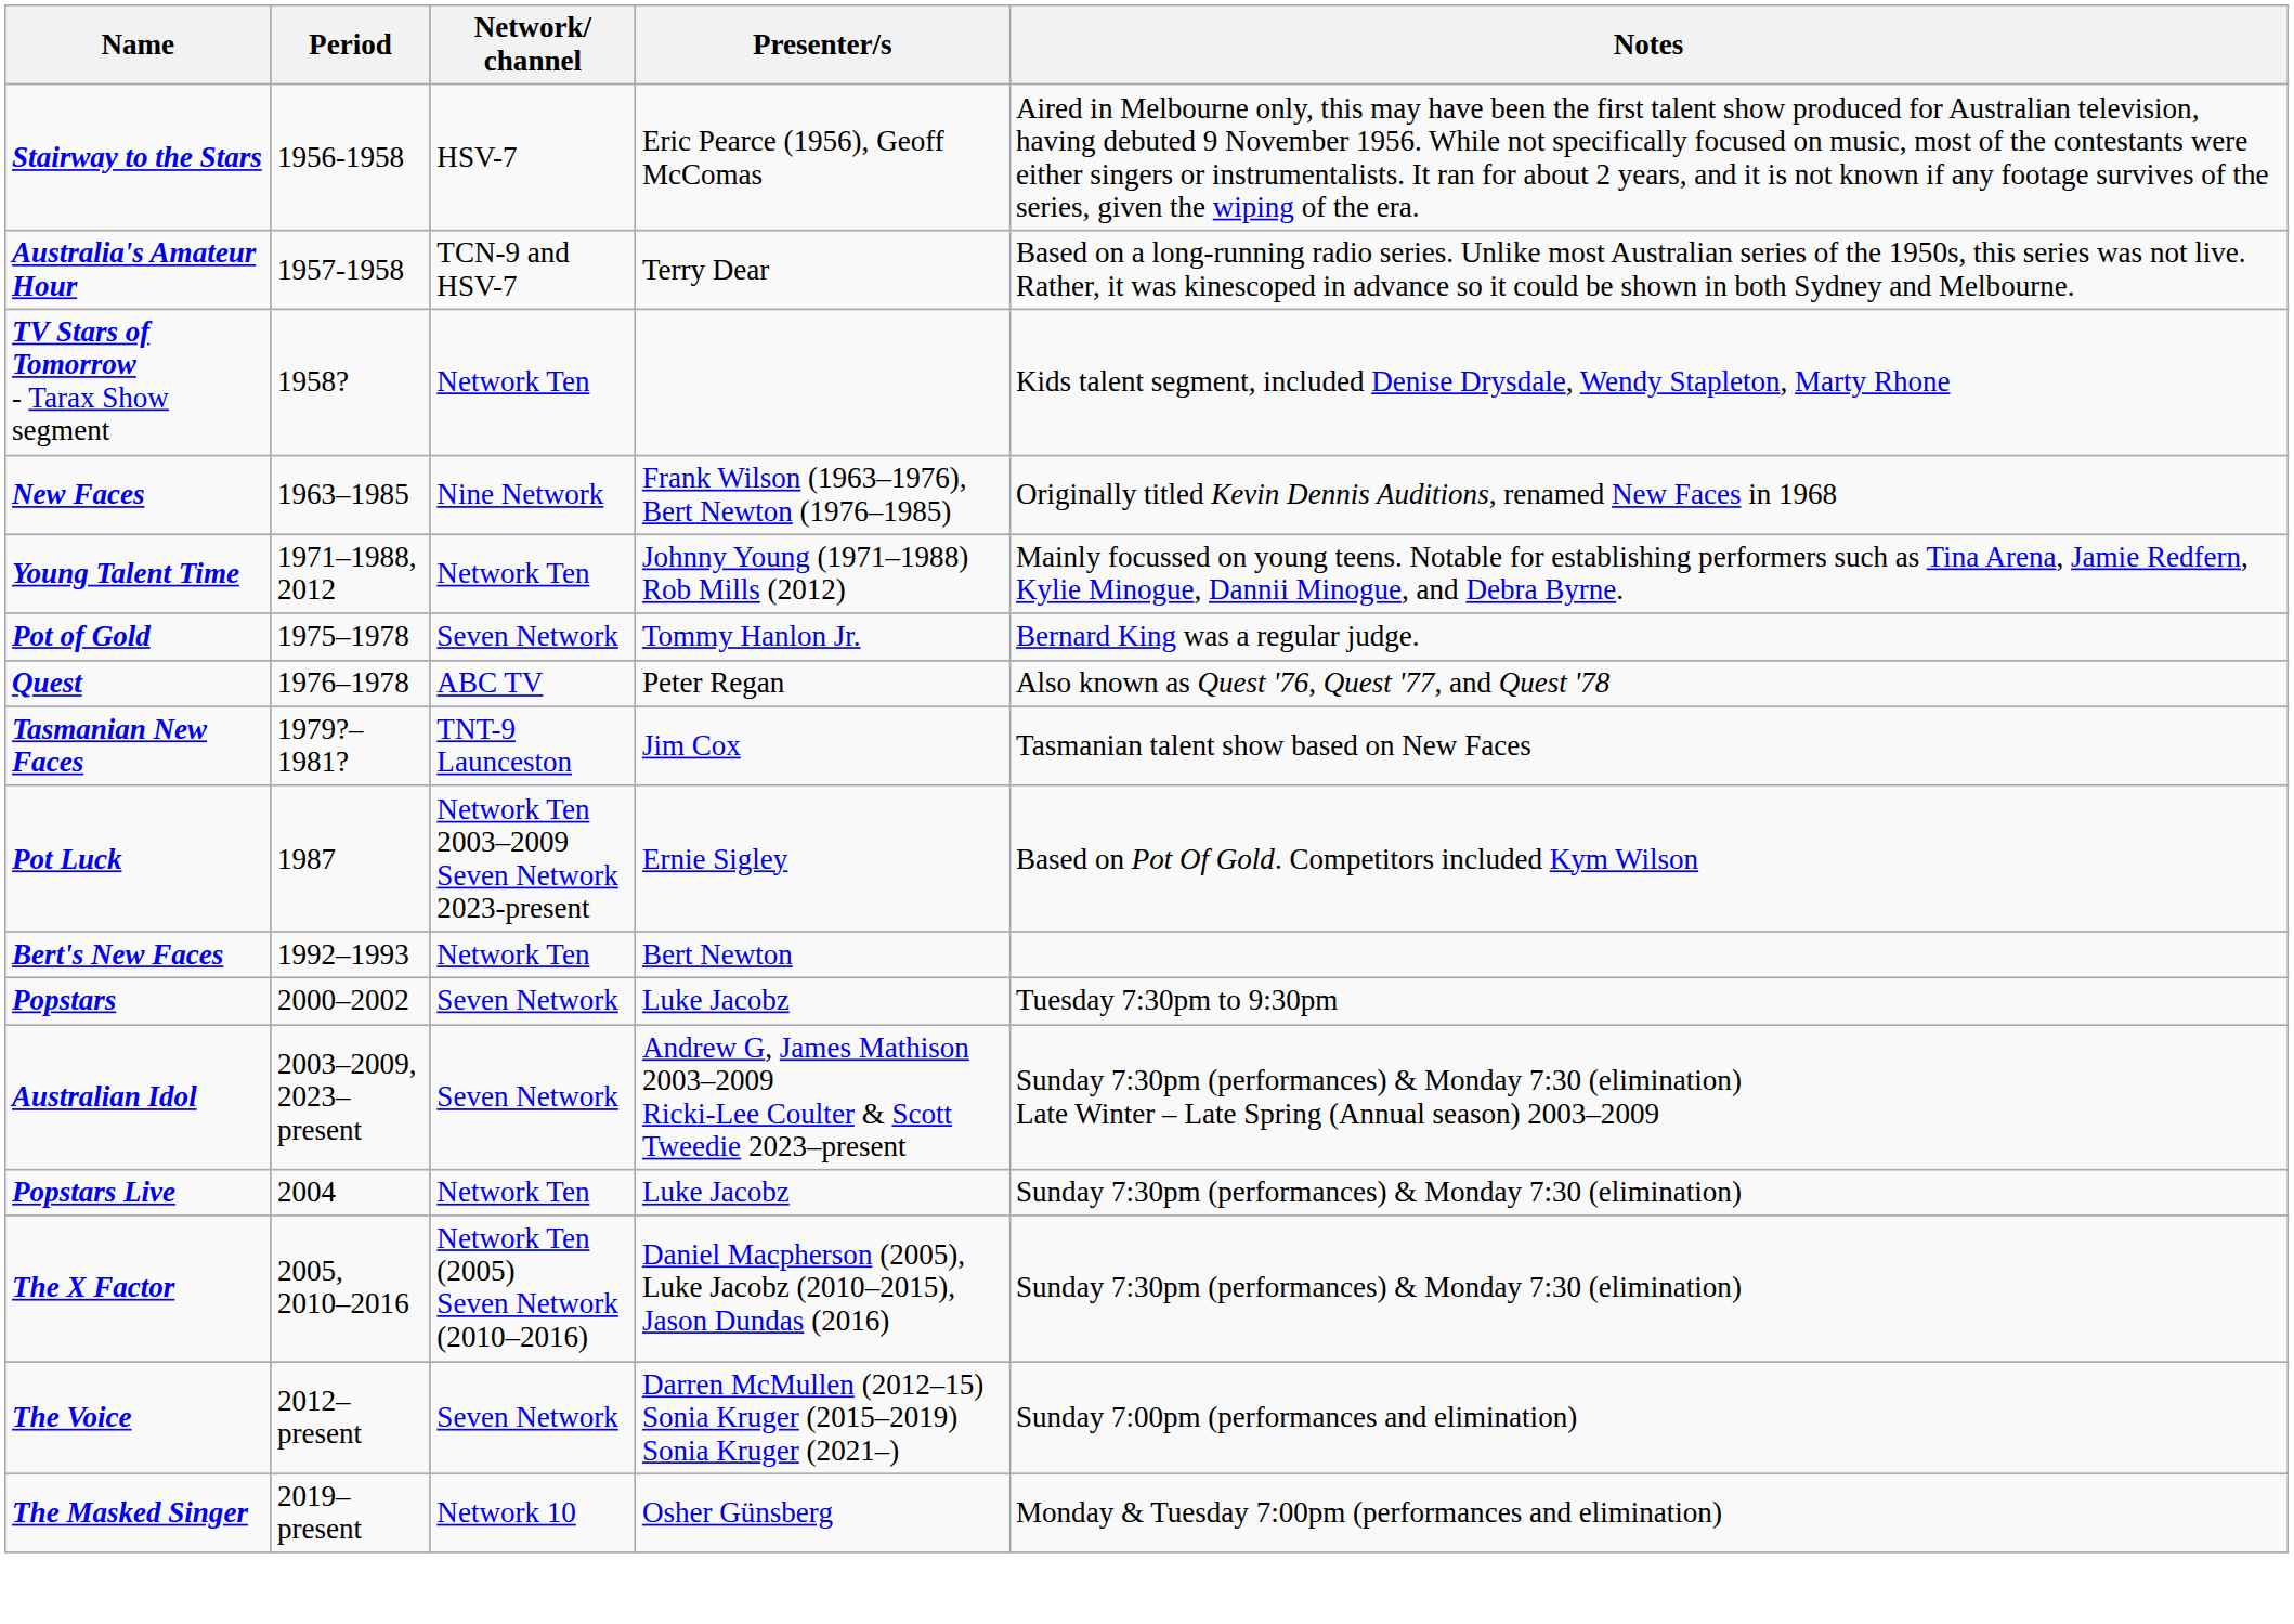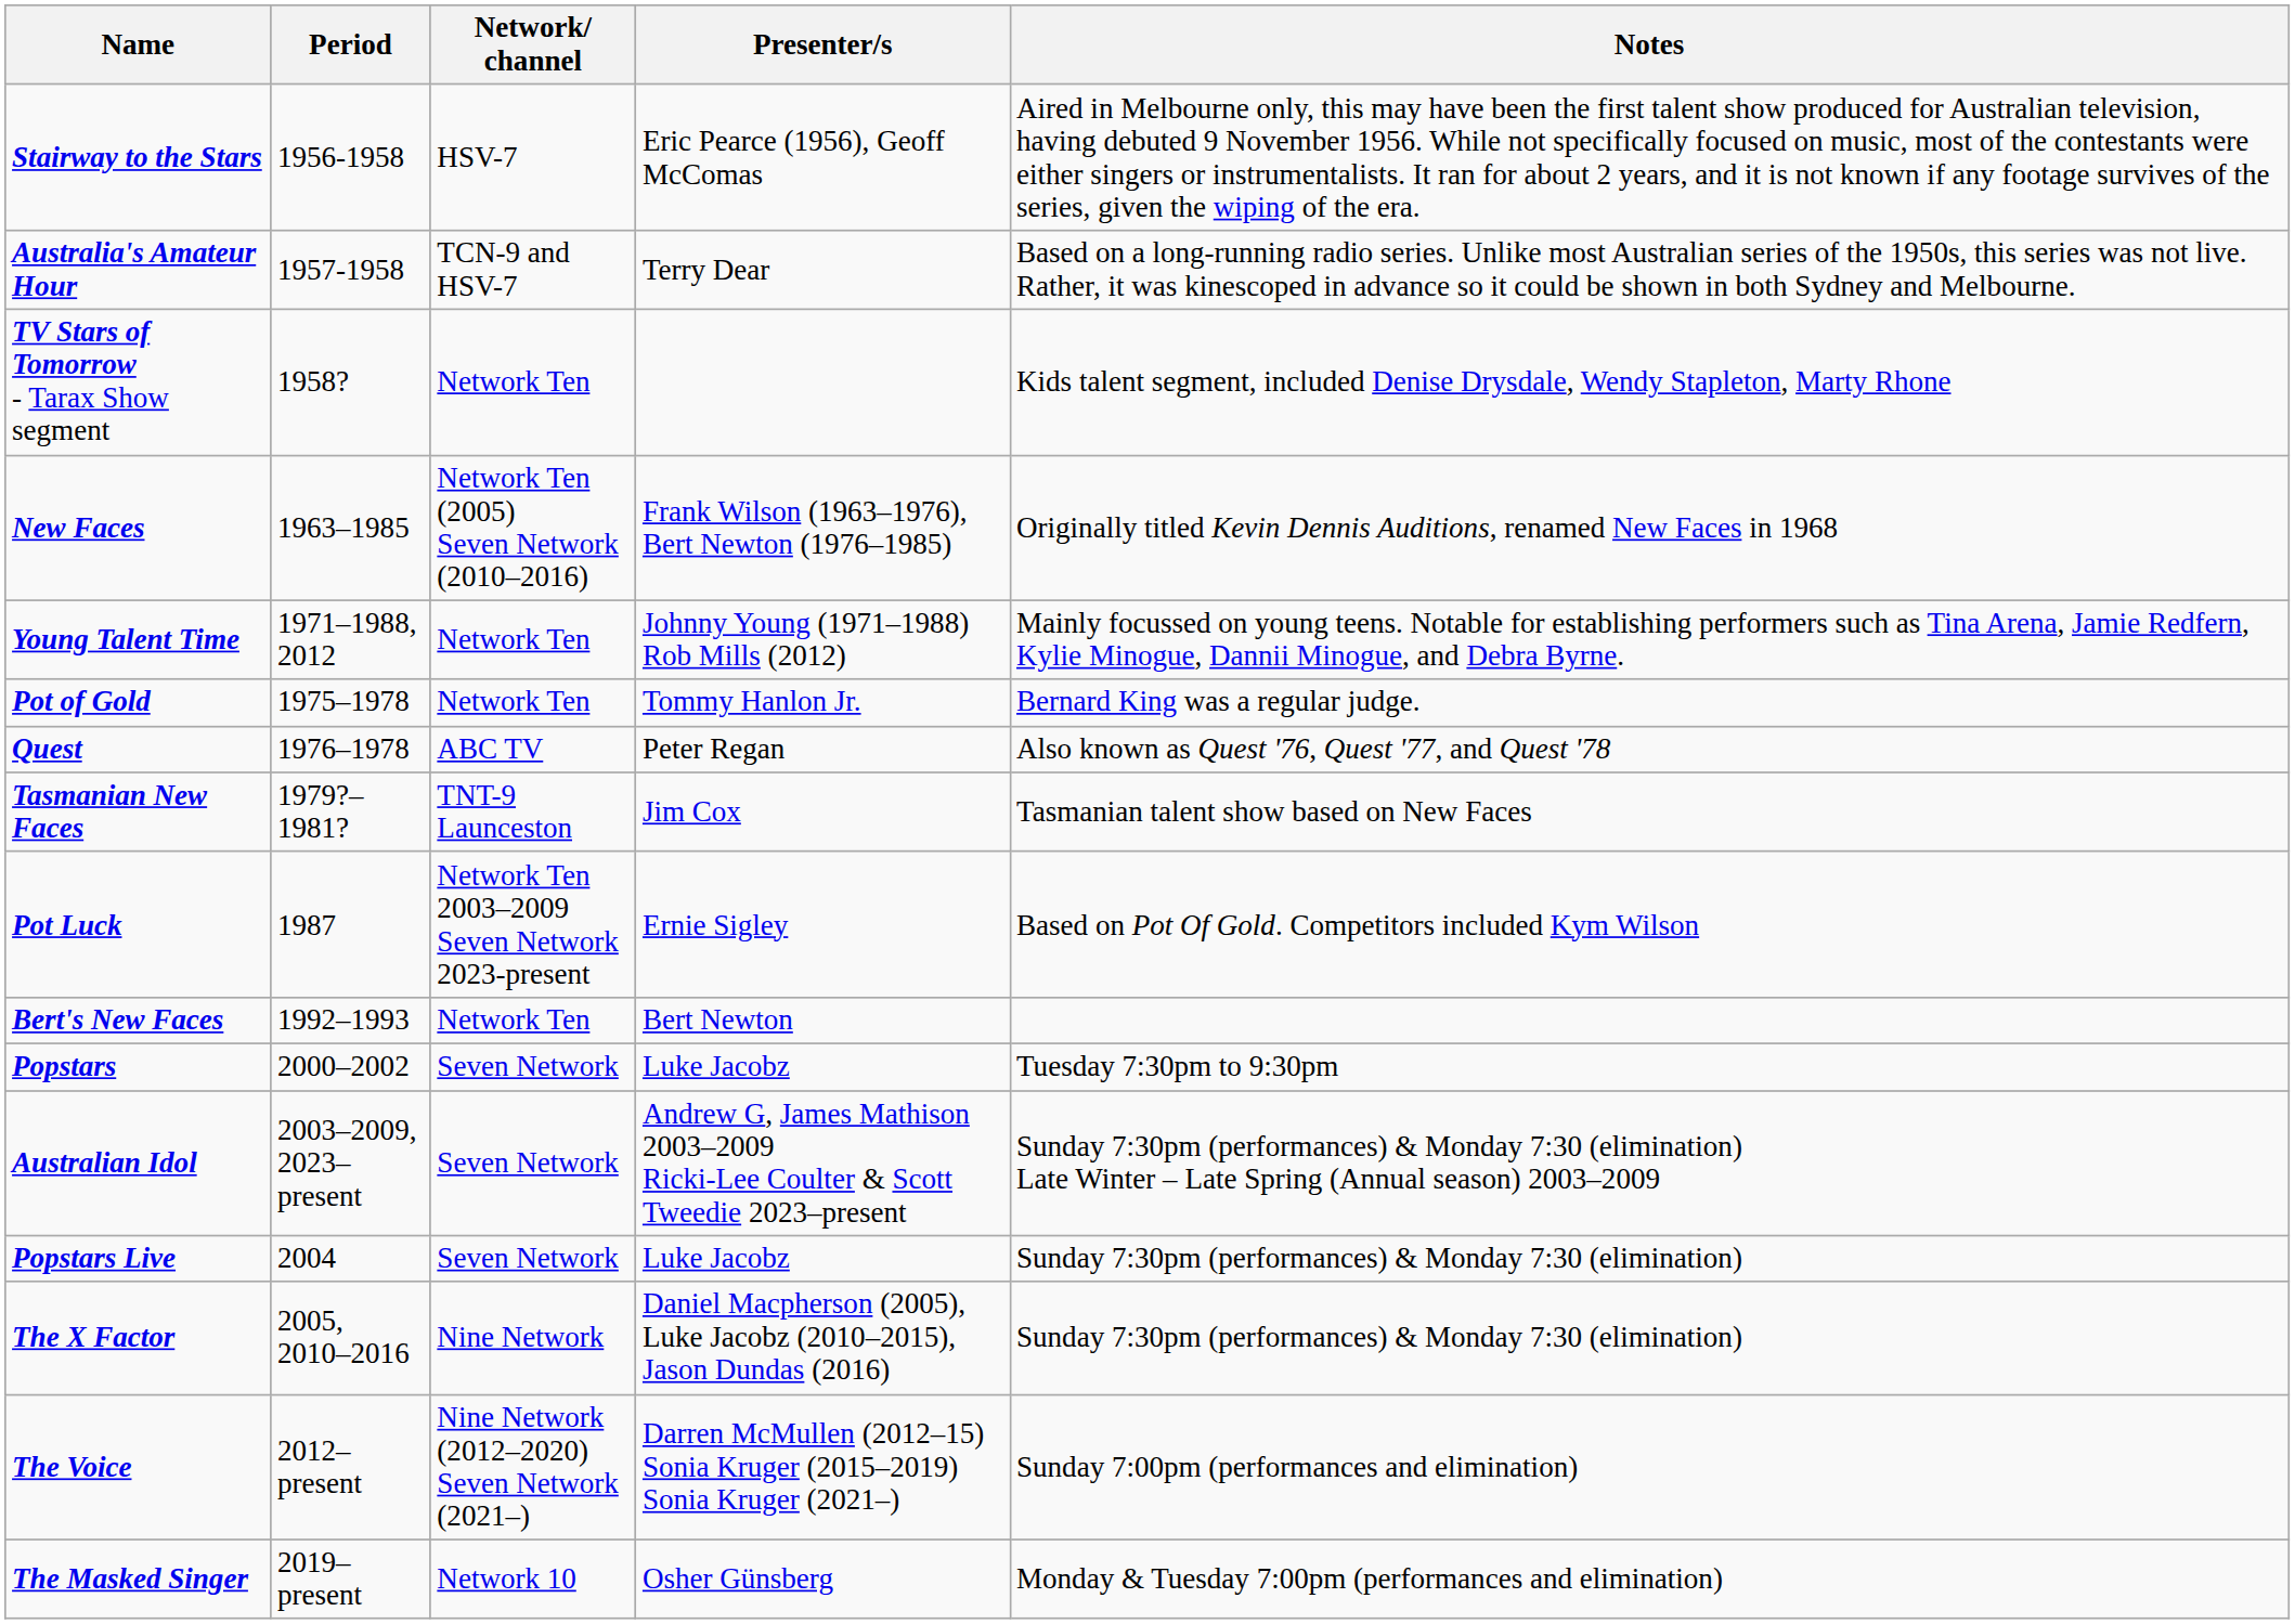 <table class=wikitable>
 <tr>
 <th>Name</th>
 <th>Period</th>
 <th>Network/<br>channel</th>
 <th>Presenter/s</th>
 <th>Notes</th>
 </tr>
 <tr>
 <td><strong><em><a href='#'>Stairway to the Stars</a></em></strong></td>
 <td>1956-1958</td>
 <td>HSV-7</td>
 <td>Eric Pearce (1956), Geoff McComas</td>
 <td>Aired in Melbourne only, this may have been the first talent show produced for Australian television, having debuted 9 November 1956. While not specifically focused on music, most of the contestants were either singers or instrumentalists. It ran for about 2 years, and it is not known if any footage survives of the series, given the <a href='#'>wiping</a> of the era.</td>
 </tr>
 <tr>
 <td><strong><em><a href='#'>Australia's Amateur Hour</a></em></strong></td>
 <td>1957-1958</td>
 <td>TCN-9 and HSV-7</td>
 <td>Terry Dear</td>
 <td>Based on a long-running radio series. Unlike most Australian series of the 1950s, this series was not live. Rather, it was kinescoped in advance so it could be shown in both Sydney and Melbourne.</td>
 </tr>
 <tr>
 <td><strong><em><a href='#'>TV Stars of Tomorrow</a></em></strong><br>  - <a href='#'>Tarax Show</a> segment</td>
 <td>1958?</td>
 <td><a href='#'>Network Ten</a></td>
 <td></td>
 <td>Kids talent segment, included <a href='#'>Denise Drysdale</a>, <a href='#'>Wendy Stapleton</a>, <a href='#'>Marty Rhone</a></td>
 </tr>
 <tr>
 <td><strong><em><a href='#'>New Faces</a></em></strong></td>
 <td>1963–1985</td>
-<td><a href='#'>Nine Network</a></td>
+<td><a href='#'>Network Ten</a> (2005)<br><a href='#'>Seven Network</a> (2010–2016)</td>
 <td><a href='#'>Frank Wilson</a> (1963–1976), <a href='#'>Bert Newton</a> (1976–1985)</td>
 <td>Originally titled <em>Kevin Dennis Auditions</em>, renamed <a href='#'>New Faces</a> in 1968</td>
 </tr>
 <tr>
 <td nowrap><strong><em><a href='#'>Young Talent Time</a></em></strong></td>
 <td>1971–1988, 2012</td>
 <td><a href='#'>Network Ten</a></td>
 <td><a href='#'>Johnny Young</a> (1971–1988)<br><a href='#'>Rob Mills</a> (2012)</td>
 <td>Mainly focussed on young teens.  Notable for establishing performers such as <a href='#'>Tina Arena</a>, <a href='#'>Jamie Redfern</a>, <a href='#'>Kylie Minogue</a>, <a href='#'>Dannii Minogue</a>, and <a href='#'>Debra Byrne</a>.</td>
 </tr>
 <tr>
 <td><strong><em><a href='#'>Pot of Gold</a></em></strong></td>
 <td>1975–1978</td>
-<td><a href='#'>Seven Network</a></td>
+<td><a href='#'>Network Ten</a></td>
 <td><a href='#'>Tommy Hanlon Jr.</a></td>
 <td><a href='#'>Bernard King</a> was a regular judge.</td>
 </tr>
 <tr>
 <td><strong><em><a href='#'>Quest</a></em></strong></td>
 <td>1976–1978</td>
 <td><a href='#'>ABC TV</a></td>
 <td>Peter Regan</td>
 <td>Also known as <em>Quest '76</em>, <em>Quest '77</em>, and <em>Quest '78</em></td>
 </tr>
 <tr>
 <td><strong><em><a href='#'>Tasmanian New Faces</a></em></strong></td>
 <td>1979?–1981?</td>
 <td><a href='#'>TNT-9 Launceston</a></td>
 <td><a href='#'>Jim Cox</a></td>
 <td>Tasmanian talent show based on New Faces</td>
 </tr>
 <tr>
 <td><strong><em><a href='#'>Pot Luck</a></em></strong></td>
 <td>1987</td>
 <td><a href='#'>Network Ten</a> 2003–2009<br><a href='#'>Seven Network</a> 2023-present</td>
 <td><a href='#'>Ernie Sigley</a></td>
 <td>Based on <em>Pot Of Gold</em>. Competitors included <a href='#'>Kym Wilson</a></td>
 </tr>
 <tr>
 <td nowrap><strong><em><a href='#'>Bert's New Faces</a></em></strong></td>
 <td>1992–1993</td>
 <td><a href='#'>Network Ten</a></td>
 <td><a href='#'>Bert Newton</a></td>
 <td></td>
 </tr>
 <tr>
 <td><strong><em><a href='#'>Popstars</a></em></strong></td>
 <td>2000–2002</td>
 <td><a href='#'>Seven Network</a></td>
 <td><a href='#'>Luke Jacobz</a></td>
 <td>Tuesday 7:30pm to 9:30pm</td>
 </tr>
 <tr>
 <td><strong><em><a href='#'>Australian Idol</a></em></strong></td>
 <td>2003–2009, 2023–present</td>
 <td><a href='#'>Seven Network</a></td>
 <td><a href='#'>Andrew G</a>, <a href='#'>James Mathison</a> 2003–2009<br><a href='#'>Ricki-Lee Coulter</a> & <a href='#'>Scott Tweedie</a> 2023–present</td>
 <td>Sunday 7:30pm (performances) & Monday 7:30 (elimination)<br>Late Winter – Late Spring (Annual season) 2003–2009</td>
 </tr>
 <tr>
 <td><strong><em><a href='#'>Popstars Live</a></em></strong></td>
 <td>2004</td>
-<td><a href='#'>Network Ten</a></td>
+<td><a href='#'>Seven Network</a></td>
 <td><a href='#'>Luke Jacobz</a></td>
 <td>Sunday 7:30pm (performances) & Monday 7:30 (elimination)</td>
 </tr>
 <tr>
 <td><strong><em><a href='#'>The X Factor</a></em></strong></td>
 <td>2005, 2010–2016</td>
-<td><a href='#'>Network Ten</a> (2005)<br><a href='#'>Seven Network</a> (2010–2016)</td>
+<td><a href='#'>Nine Network</a></td>
 <td><a href='#'>Daniel Macpherson</a> (2005), Luke Jacobz (2010–2015), <a href='#'>Jason Dundas</a> (2016)</td>
 <td>Sunday 7:30pm (performances) & Monday 7:30 (elimination)</td>
 </tr>
 <tr>
 <td><strong><em><a href='#'>The Voice</a></em></strong></td>
 <td>2012–present</td>
-<td><a href='#'>Seven Network</a></td>
+<td><a href='#'>Nine Network</a> (2012–2020)<br><a href='#'>Seven Network</a> (2021–)</td>
 <td><a href='#'>Darren McMullen</a> (2012–15) <a href='#'>Sonia Kruger</a> (2015–2019) <a href='#'>Sonia Kruger</a> (2021–)</td>
 <td>Sunday 7:00pm (performances and elimination)</td>
 </tr>
 <tr>
 <td><strong><em><a href='#'>The Masked Singer</a></em></strong></td>
 <td>2019–present</td>
 <td><a href='#'>Network 10</a></td>
 <td><a href='#'>Osher Günsberg</a></td>
 <td>Monday & Tuesday 7:00pm (performances and elimination)</td>
 </tr>
 </table>
